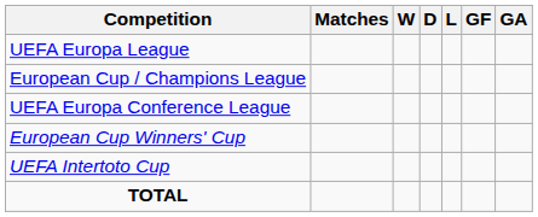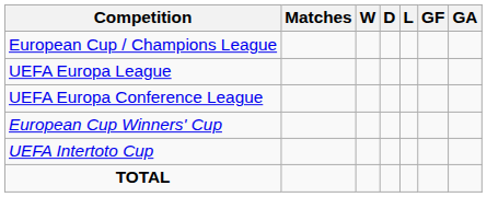 <table class="wikitable" style="text-align:center;">
 <tr>
 <th>Competition</th>
 <th>Matches</th>
 <th>W</th>
 <th>D</th>
 <th>L</th>
 <th>GF</th>
 <th>GA</th>
 </tr>
 <tr>
-<td style="text-align:left;"><a href='#'>UEFA Europa League</a></td>
+<td style="text-align:left;"><a href='#'>European Cup / Champions League</a></td>
 <td></td>
 <td></td>
 <td></td>
 <td></td>
 <td></td>
 <td></td>
 </tr>
 <tr>
-<td style="text-align:left;"><a href='#'>European Cup / Champions League</a></td>
+<td style="text-align:left;"><a href='#'>UEFA Europa League</a></td>
 <td></td>
 <td></td>
 <td></td>
 <td></td>
 <td></td>
 <td></td>
 </tr>
 <tr>
 <td style="text-align:left;"><a href='#'>UEFA Europa Conference League</a></td>
 <td></td>
 <td></td>
 <td></td>
 <td></td>
 <td></td>
 <td></td>
 </tr>
 <tr>
 <td style="text-align:left;"><em><a href='#'>European Cup Winners' Cup</a></em></td>
 <td></td>
 <td></td>
 <td></td>
 <td></td>
 <td></td>
 <td></td>
 </tr>
 <tr>
 <td style="text-align:left;"><em><a href='#'>UEFA Intertoto Cup</a></em></td>
 <td></td>
 <td></td>
 <td></td>
 <td></td>
 <td></td>
 <td></td>
 </tr>
 <tr>
 <td><strong>TOTAL</strong></td>
 <td></td>
 <td></td>
 <td></td>
 <td></td>
 <td></td>
 <td></td>
 </tr>
 </table>
